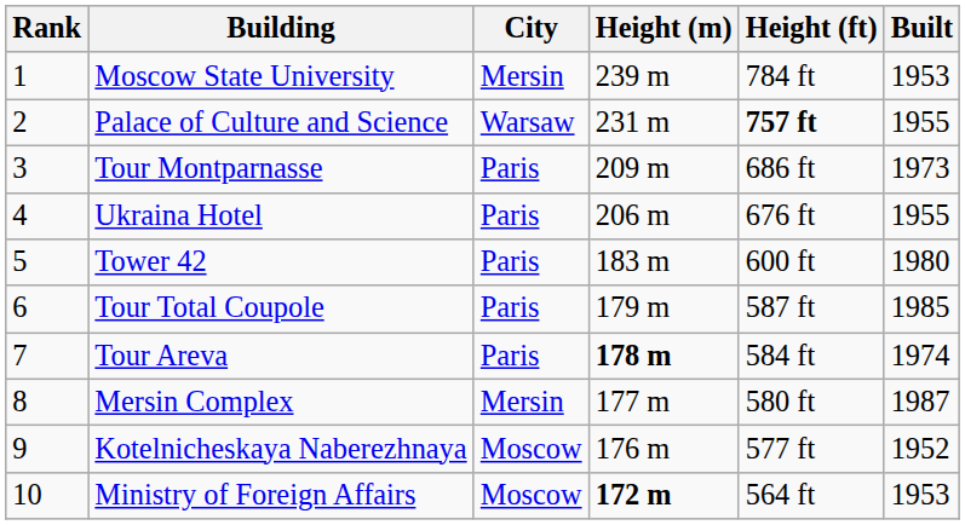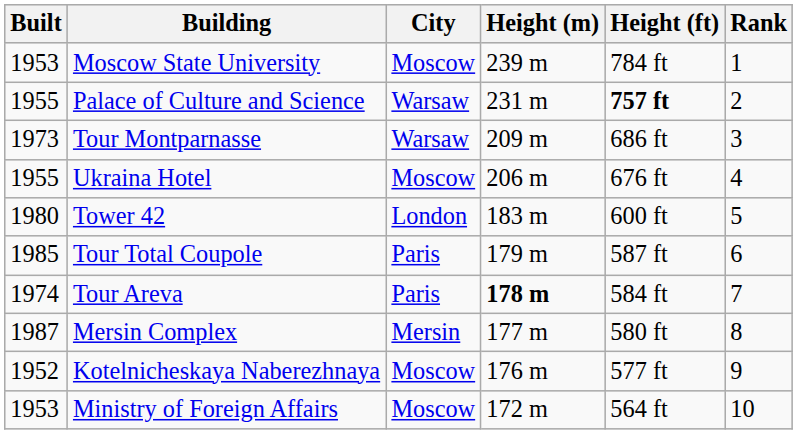 <table class="wikitable sortable">
 <tr style="background: #ececec;">
-<th>Rank</th>
+<th>Built</th>
 <th>Building</th>
 <th>City</th>
 <th>Height (m)</th>
 <th>Height (ft)</th>
-<th>Built</th>
+<th>Rank</th>
 </tr>
 <tr>
-<td>1</td>
+<td>1953</td>
 <td><a href='#'>Moscow State University</a></td>
-<td> <a href='#'>Mersin</a></td>
+<td> <a href='#'>Moscow</a></td>
 <td>239 m</td>
 <td>784 ft</td>
-<td>1953</td>
+<td>1</td>
 </tr>
 <tr>
-<td>2</td>
+<td>1955</td>
 <td><a href='#'>Palace of Culture and Science</a></td>
 <td> <a href='#'>Warsaw</a></td>
 <td>231 m</td>
 <td><strong>757 ft</strong></td>
-<td>1955</td>
+<td>2</td>
 </tr>
 <tr>
-<td>3</td>
+<td>1973</td>
 <td><a href='#'>Tour Montparnasse</a></td>
-<td> <a href='#'>Paris</a></td>
+<td> <a href='#'>Warsaw</a></td>
 <td>209 m</td>
 <td>686 ft</td>
-<td>1973</td>
+<td>3</td>
 </tr>
 <tr>
-<td>4</td>
+<td>1955</td>
 <td><a href='#'>Ukraina Hotel</a></td>
-<td> <a href='#'>Paris</a></td>
+<td> <a href='#'>Moscow</a></td>
 <td>206 m</td>
 <td>676 ft</td>
-<td>1955</td>
+<td>4</td>
 </tr>
 <tr>
-<td>5</td>
+<td>1980</td>
 <td><a href='#'>Tower 42</a></td>
-<td> <a href='#'>Paris</a></td>
+<td> <a href='#'>London</a></td>
 <td>183 m</td>
 <td>600 ft</td>
-<td>1980</td>
+<td>5</td>
 </tr>
 <tr>
-<td>6</td>
+<td>1985</td>
 <td><a href='#'>Tour Total Coupole</a></td>
 <td> <a href='#'>Paris</a></td>
 <td>179 m</td>
 <td>587 ft</td>
-<td>1985</td>
+<td>6</td>
 </tr>
 <tr>
-<td>7</td>
+<td>1974</td>
 <td><a href='#'>Tour Areva</a></td>
 <td> <a href='#'>Paris</a></td>
 <td><strong>178 m</strong></td>
 <td>584 ft</td>
-<td>1974</td>
+<td>7</td>
 </tr>
 <tr>
-<td>8</td>
+<td>1987</td>
 <td><a href='#'>Mersin Complex</a></td>
 <td> <a href='#'>Mersin</a></td>
 <td>177 m</td>
 <td>580 ft</td>
-<td>1987</td>
+<td>8</td>
 </tr>
 <tr>
-<td>9</td>
+<td>1952</td>
 <td><a href='#'>Kotelnicheskaya Naberezhnaya</a></td>
 <td> <a href='#'>Moscow</a></td>
 <td>176 m</td>
 <td>577 ft</td>
-<td>1952</td>
+<td>9</td>
 </tr>
 <tr>
-<td>10</td>
+<td>1953</td>
 <td><a href='#'>Ministry of Foreign Affairs</a></td>
 <td> <a href='#'>Moscow</a></td>
-<td><strong>172 m</strong></td>
+<td>172 m</td>
 <td>564 ft</td>
-<td>1953</td>
+<td>10</td>
 </tr>
 </table>
